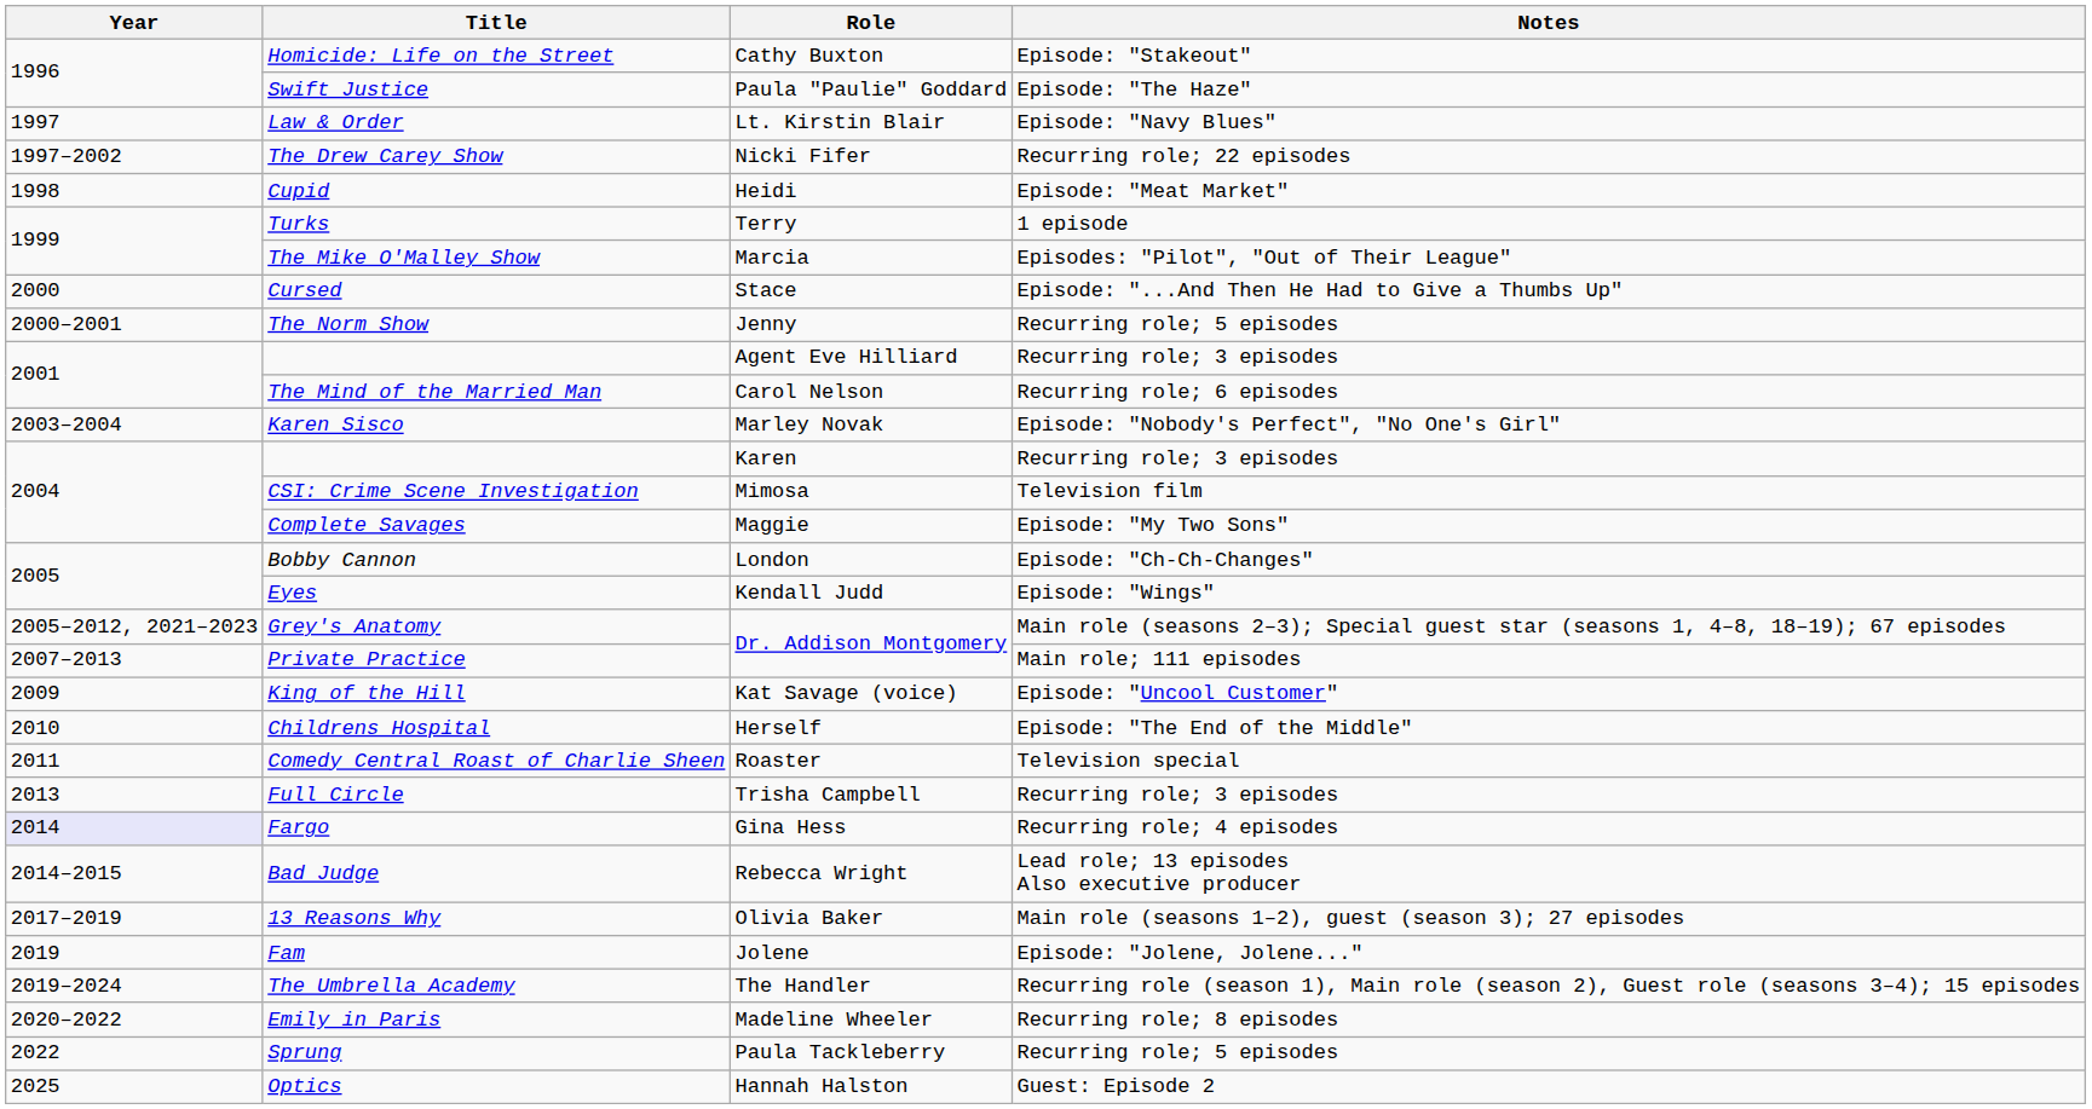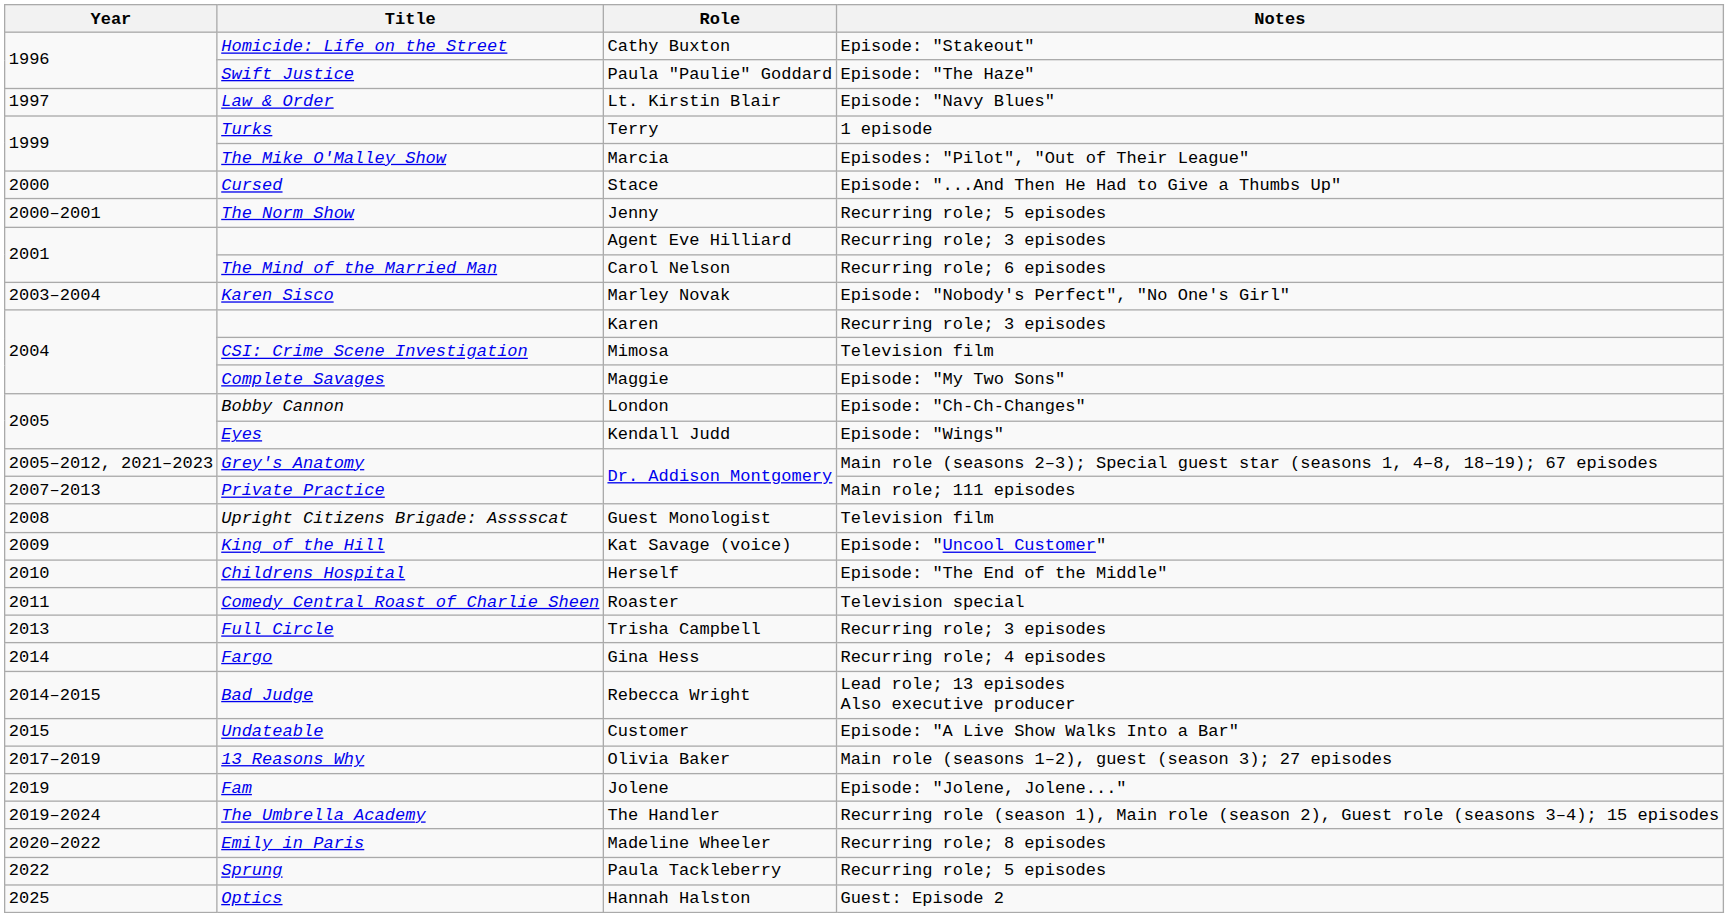 <table class="wikitable sortable">
 <tr>
 <th>Year</th>
 <th>Title</th>
 <th>Role</th>
 <th>Notes</th>
 </tr>
 <tr>
 <td rowspan=2>1996</td>
 <td><em><a href='#'>Homicide: Life on the Street</a></em></td>
 <td>Cathy Buxton</td>
 <td>Episode: "Stakeout"</td>
 </tr>
 <tr>
 <td><em><a href='#'>Swift Justice</a></em></td>
 <td>Paula "Paulie" Goddard</td>
 <td>Episode: "The Haze"</td>
 </tr>
 <tr>
 <td>1997</td>
 <td><em><a href='#'>Law & Order</a></em></td>
 <td>Lt. Kirstin Blair</td>
 <td>Episode: "Navy Blues"</td>
-</tr>
-<tr>
-<td>1997–2002</td>
-<td><em><a href='#'>The Drew Carey Show</a></em></td>
-<td>Nicki Fifer</td>
-<td>Recurring role; 22 episodes</td>
-</tr>
-<tr>
-<td>1998</td>
-<td><em><a href='#'>Cupid</a></em></td>
-<td>Heidi</td>
-<td>Episode: "Meat Market"</td>
 </tr>
 <tr>
 <td rowspan=2>1999</td>
 <td><em><a href='#'>Turks</a></em></td>
 <td>Terry</td>
 <td>1 episode</td>
 </tr>
 <tr>
 <td><em><a href='#'>The Mike O'Malley Show</a></em></td>
 <td>Marcia</td>
 <td>Episodes: "Pilot", "Out of Their League"</td>
 </tr>
 <tr>
 <td>2000</td>
 <td><em><a href='#'>Cursed</a></em></td>
 <td>Stace</td>
 <td>Episode: "...And Then He Had to Give a Thumbs Up"</td>
 </tr>
 <tr>
 <td>2000–2001</td>
 <td><em><a href='#'>The Norm Show</a></em></td>
 <td>Jenny</td>
 <td>Recurring role; 5 episodes</td>
 </tr>
 <tr>
 <td rowspan=2>2001</td>
 <td><em></em></td>
 <td>Agent Eve Hilliard</td>
 <td>Recurring role; 3 episodes</td>
 </tr>
 <tr>
 <td><em><a href='#'>The Mind of the Married Man</a></em></td>
 <td>Carol Nelson</td>
 <td>Recurring role; 6 episodes</td>
 </tr>
 <tr>
 <td>2003–2004</td>
 <td><em><a href='#'>Karen Sisco</a></em></td>
 <td>Marley Novak</td>
 <td>Episode: "Nobody's Perfect", "No One's Girl"</td>
 </tr>
 <tr>
 <td rowspan=3>2004</td>
 <td><em></em></td>
 <td>Karen</td>
 <td>Recurring role; 3 episodes</td>
 </tr>
 <tr>
 <td><em><a href='#'>CSI: Crime Scene Investigation</a></em></td>
 <td>Mimosa</td>
 <td>Television film</td>
 </tr>
 <tr>
 <td><em><a href='#'>Complete Savages</a></em></td>
 <td>Maggie</td>
 <td>Episode: "My Two Sons"</td>
 </tr>
 <tr>
 <td rowspan=2>2005</td>
 <td><em>Bobby Cannon</em></td>
 <td>London</td>
 <td>Episode: "Ch-Ch-Changes"</td>
 </tr>
 <tr>
 <td><em><a href='#'>Eyes</a></em></td>
 <td>Kendall Judd</td>
 <td>Episode: "Wings"</td>
 </tr>
 <tr>
 <td>2005–2012, 2021–2023</td>
 <td><em><a href='#'>Grey's Anatomy</a></em></td>
 <td rowspan=2><a href='#'>Dr. Addison Montgomery</a></td>
 <td>Main role (seasons 2–3); Special guest star (seasons 1, 4–8, 18–19); 67 episodes</td>
 </tr>
 <tr>
 <td>2007–2013</td>
 <td><em><a href='#'>Private Practice</a></em></td>
 <td>Main role; 111 episodes</td>
 </tr>
 <tr>
+<td>2008</td>
+<td><em>Upright Citizens Brigade: Asssscat</em></td>
+<td>Guest Monologist</td>
+<td>Television film</td>
+</tr>
+<tr>
 <td>2009</td>
 <td><em><a href='#'>King of the Hill</a></em></td>
 <td>Kat Savage (voice)</td>
 <td>Episode: "<a href='#'>Uncool Customer</a>"</td>
 </tr>
 <tr>
 <td>2010</td>
 <td><em><a href='#'>Childrens Hospital</a></em></td>
 <td>Herself</td>
 <td>Episode: "The End of the Middle"</td>
 </tr>
 <tr>
 <td>2011</td>
 <td><em><a href='#'>Comedy Central Roast of Charlie Sheen</a></em></td>
 <td>Roaster</td>
 <td>Television special</td>
 </tr>
 <tr>
 <td>2013</td>
 <td><em><a href='#'>Full Circle</a></em></td>
 <td>Trisha Campbell</td>
 <td>Recurring role; 3 episodes</td>
 </tr>
 <tr>
-<td style="background: lavender;">2014</td>
+<td>2014</td>
 <td><em><a href='#'>Fargo</a></em></td>
 <td>Gina Hess</td>
 <td>Recurring role; 4 episodes</td>
 </tr>
 <tr>
 <td>2014–2015</td>
 <td><em><a href='#'>Bad Judge</a></em></td>
 <td>Rebecca Wright</td>
 <td>Lead role; 13 episodes<br>Also executive producer</td>
+</tr>
+<tr>
+<td>2015</td>
+<td><em><a href='#'>Undateable</a></em></td>
+<td>Customer</td>
+<td>Episode: "A Live Show Walks Into a Bar"</td>
 </tr>
 <tr>
 <td>2017–2019</td>
 <td><em><a href='#'>13 Reasons Why</a></em></td>
 <td>Olivia Baker</td>
 <td>Main role (seasons 1–2), guest (season 3); 27 episodes</td>
 </tr>
 <tr>
 <td>2019</td>
 <td><em><a href='#'>Fam</a></em></td>
 <td>Jolene</td>
 <td>Episode: "Jolene, Jolene..."</td>
 </tr>
 <tr>
 <td>2019–2024</td>
 <td><em><a href='#'>The Umbrella Academy</a></em></td>
 <td>The Handler</td>
 <td>Recurring role (season 1), Main role (season 2), Guest role (seasons 3–4); 15 episodes</td>
 </tr>
 <tr>
 <td>2020–2022</td>
 <td><em><a href='#'>Emily in Paris</a></em></td>
 <td>Madeline Wheeler</td>
 <td>Recurring role; 8 episodes</td>
 </tr>
 <tr>
 <td>2022</td>
 <td Sprung_(TV_series)><em><a href='#'>Sprung</a></em></td>
 <td>Paula Tackleberry</td>
 <td>Recurring role; 5 episodes</td>
 </tr>
 <tr>
 <td>2025</td>
 <td><em><a href='#'>Optics</a></em></td>
 <td>Hannah Halston</td>
 <td>Guest: Episode 2</td>
 </tr>
 </table>
